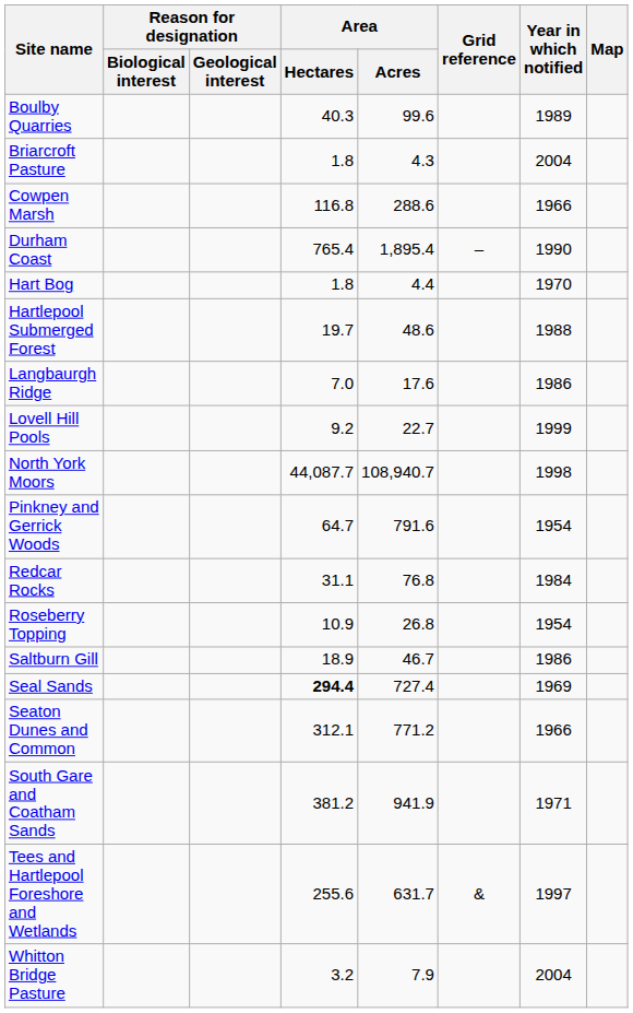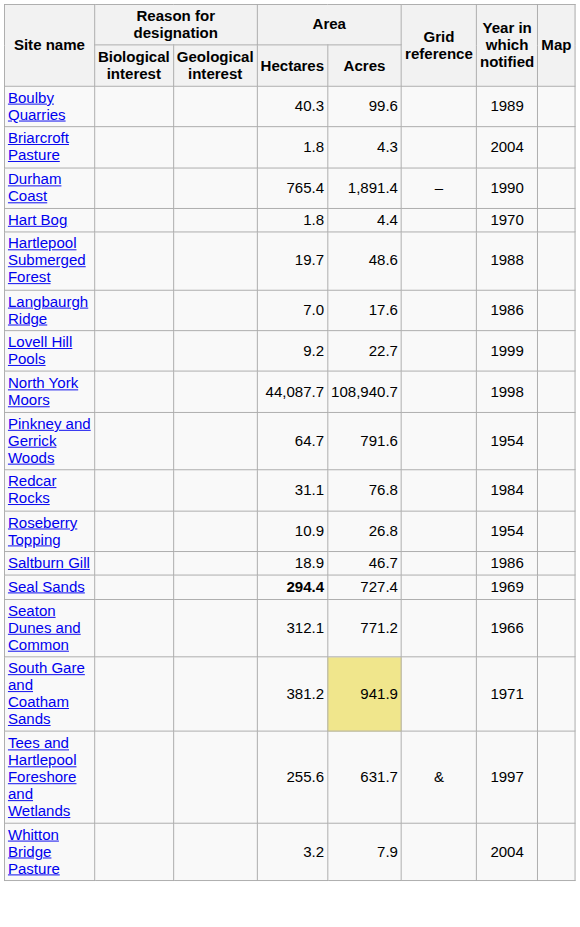 <table class="wikitable">
 <tr>
 <th width="270" rowspan="2">Site name</th>
 <th width="160" colspan="2">Reason for designation</th>
 <th width="100" colspan="2">Area</th>
 <th width="100" rowspan="2">Grid reference</th>
 <th width="60" rowspan="2">Year in which notified</th>
 <th width="50" rowspan="2">Map</th>
 </tr>
 <tr>
 <th width="80">Biological interest</th>
 <th width="80">Geological interest</th>
 <th width="50">Hectares</th>
 <th width="50">Acres</th>
 </tr>
 <tr>
 <td><a href='#'>Boulby Quarries</a></td>
 <td></td>
 <td align="center"></td>
 <td align="right">40.3</td>
 <td align="right">99.6</td>
 <td align="center"></td>
 <td align="center">1989</td>
 <td align="center"></td>
 </tr>
 <tr>
 <td><a href='#'>Briarcroft Pasture</a></td>
 <td align="center"></td>
 <td></td>
 <td align="right">1.8</td>
 <td align="right">4.3</td>
 <td align="center"></td>
 <td align="center">2004</td>
 <td align="center"></td>
 </tr>
 <tr>
-<td><a href='#'>Cowpen Marsh</a></td>
-<td align="center"></td>
-<td></td>
-<td align="right">116.8</td>
-<td align="right">288.6</td>
-<td align="center"></td>
-<td align="center">1966</td>
-<td align="center"></td>
-</tr>
-<tr>
 <td><a href='#'>Durham Coast</a></td>
 <td align="center"></td>
 <td align="center"></td>
 <td align="right">765.4</td>
-<td align="right">1,895.4</td>
+<td align="right">1,891.4</td>
 <td align="center"> – </td>
 <td align="center">1990</td>
 <td align="center"></td>
 </tr>
 <tr>
 <td><a href='#'>Hart Bog</a></td>
 <td align="center"></td>
 <td></td>
 <td align="right">1.8</td>
 <td align="right">4.4</td>
 <td align="center"></td>
 <td align="center">1970</td>
 <td align="center"></td>
 </tr>
 <tr>
 <td><a href='#'>Hartlepool Submerged Forest</a></td>
 <td></td>
 <td align="center"></td>
 <td align="right">19.7</td>
 <td align="right">48.6</td>
 <td align="center"></td>
 <td align="center">1988</td>
 <td align="center"></td>
 </tr>
 <tr>
 <td><a href='#'>Langbaurgh Ridge</a></td>
 <td></td>
 <td align="center"></td>
 <td align="right">7.0</td>
 <td align="right">17.6</td>
 <td align="center"></td>
 <td align="center">1986</td>
 <td align="center"></td>
 </tr>
 <tr>
 <td><a href='#'>Lovell Hill Pools</a></td>
 <td align="center"></td>
 <td></td>
 <td align="right">9.2</td>
 <td align="right">22.7</td>
 <td align="center"></td>
 <td align="center">1999</td>
 <td align="center"></td>
 </tr>
 <tr>
 <td><a href='#'>North York Moors</a></td>
 <td align="center"></td>
 <td></td>
 <td align="right">44,087.7</td>
 <td align="right">108,940.7</td>
 <td align="center"></td>
 <td align="center">1998</td>
 <td align="center"></td>
 </tr>
 <tr>
 <td><a href='#'>Pinkney and Gerrick Woods</a></td>
 <td align="center"></td>
 <td></td>
 <td align="right">64.7</td>
 <td align="right">791.6</td>
 <td align="center"></td>
 <td align="center">1954</td>
 <td align="center"></td>
 </tr>
 <tr>
 <td><a href='#'>Redcar Rocks</a></td>
 <td align="center"></td>
 <td align="center"></td>
 <td align="right">31.1</td>
 <td align="right">76.8</td>
 <td align="center"></td>
 <td align="center">1984</td>
 <td align="center"></td>
 </tr>
 <tr>
 <td><a href='#'>Roseberry Topping</a></td>
 <td></td>
 <td align="center"></td>
 <td align="right">10.9</td>
 <td align="right">26.8</td>
 <td align="center"></td>
 <td align="center">1954</td>
 <td align="center"></td>
 </tr>
 <tr>
 <td><a href='#'>Saltburn Gill</a></td>
 <td align="center"></td>
 <td></td>
 <td align="right">18.9</td>
 <td align="right">46.7</td>
 <td align="center"></td>
 <td align="center">1986</td>
 <td align="center"></td>
 </tr>
 <tr>
 <td><a href='#'>Seal Sands</a></td>
 <td align="center"></td>
 <td></td>
 <td align="right"><strong>294.4</strong></td>
 <td align="right">727.4</td>
 <td align="center"></td>
 <td align="center">1969</td>
 <td align="center"></td>
 </tr>
 <tr>
 <td><a href='#'>Seaton Dunes and Common</a></td>
 <td align="center"></td>
 <td></td>
 <td align="right">312.1</td>
 <td align="right">771.2</td>
 <td align="center"></td>
 <td align="center">1966</td>
 <td align="center"></td>
 </tr>
 <tr>
 <td><a href='#'>South Gare and Coatham Sands</a></td>
 <td align="center"></td>
 <td></td>
 <td align="right">381.2</td>
-<td align="right">941.9</td>
+<td align="right" style="background: khaki;">941.9</td>
 <td align="center"></td>
 <td align="center">1971</td>
 <td align="center"></td>
 </tr>
 <tr>
 <td><a href='#'>Tees and Hartlepool Foreshore and Wetlands</a></td>
 <td align="center"></td>
 <td></td>
 <td align="right">255.6</td>
 <td align="right">631.7</td>
 <td align="center"> & </td>
 <td align="center">1997</td>
 <td align="center"></td>
 </tr>
 <tr>
 <td><a href='#'>Whitton Bridge Pasture</a></td>
 <td align="center"></td>
 <td></td>
 <td align="right">3.2</td>
 <td align="right">7.9</td>
 <td align="center"></td>
 <td align="center">2004</td>
 <td align="center"></td>
 </tr>
 </table>
